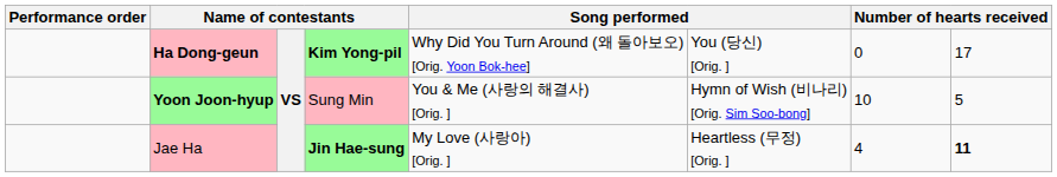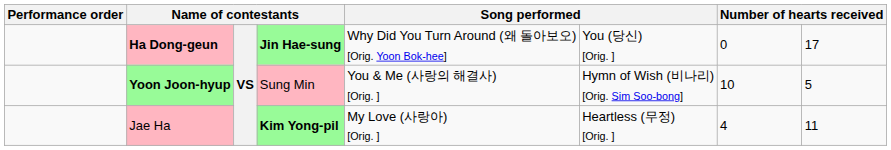 <table class=wikitable>
 <tr>
 <th>Performance order</th>
 <th colspan=3>Name of contestants</th>
 <th colspan=2>Song performed</th>
 <th colspan=2>Number of hearts received</th>
 </tr>
 <tr>
 <td></td>
 <td bgcolor=lightpink><strong>Ha Dong-geun</strong></td>
 <th rowspan=3>VS</th>
-<td bgcolor=palegreen><strong>Kim Yong-pil</strong></td>
+<td bgcolor=palegreen><strong>Jin Hae-sung</strong></td>
 <td>Why Did You Turn Around (왜 돌아보오)<br><sub>[Orig. <a href='#'>Yoon Bok-hee</a>]</sub></td>
 <td>You (당신)<br><sub>[Orig. ]</sub></td>
 <td>0</td>
 <td>17</td>
 </tr>
 <tr>
 <td></td>
 <td bgcolor=palegreen><strong>Yoon Joon-hyup</strong></td>
 <td bgcolor=lightpink>Sung Min</td>
 <td>You & Me (사랑의 해결사)<br><sub>[Orig. ]</sub></td>
 <td>Hymn of Wish (비나리)<br><sub>[Orig. <a href='#'>Sim Soo-bong</a>]</sub></td>
 <td>10</td>
 <td>5</td>
 </tr>
 <tr>
 <td></td>
 <td bgcolor=lightpink>Jae Ha</td>
-<td bgcolor=palegreen><strong>Jin Hae-sung</strong></td>
+<td bgcolor=palegreen><strong>Kim Yong-pil</strong></td>
 <td>My Love (사랑아)<br><sub>[Orig. ]</sub></td>
 <td>Heartless (무정)<br><sub>[Orig. ]</sub></td>
 <td>4</td>
-<td><strong>11</strong></td>
+<td>11</td>
 </tr>
 </table>
